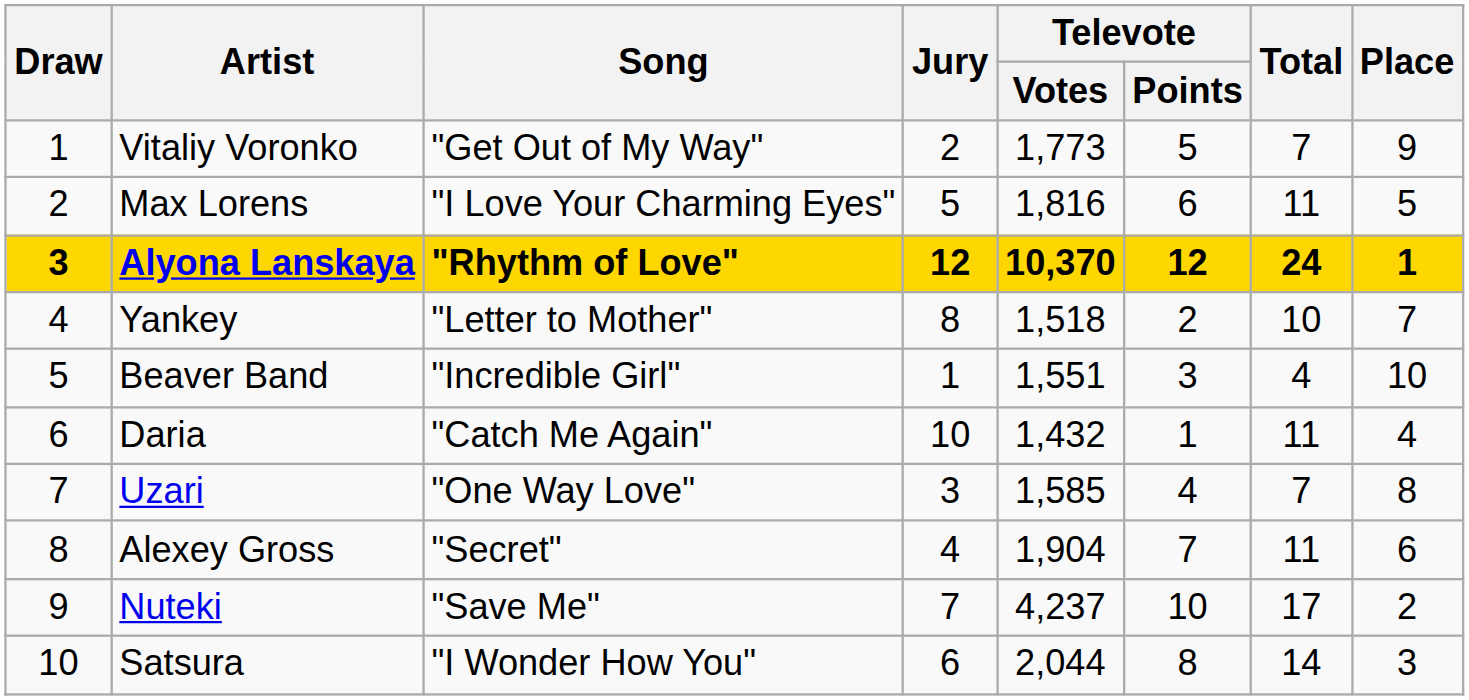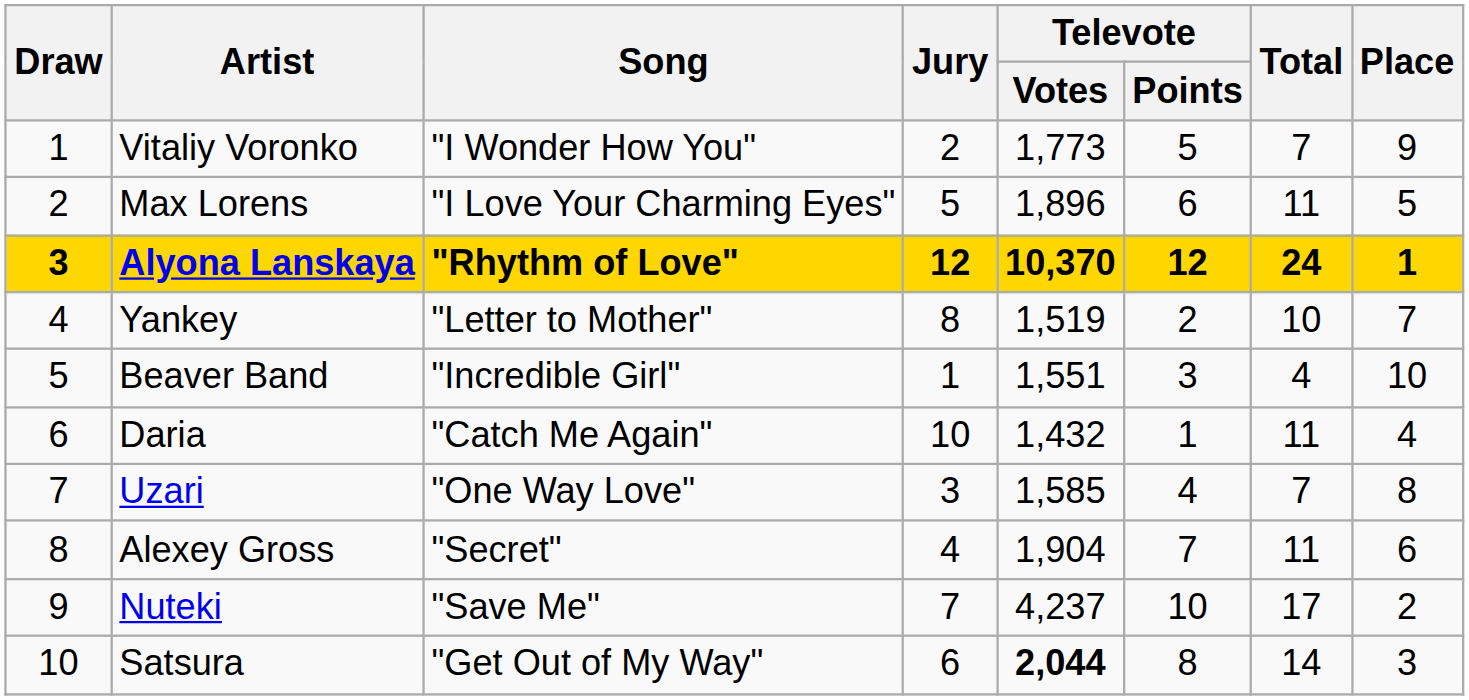 <table class="sortable wikitable" style="margin: 1em auto 1em auto; text-align:center">
 <tr>
 <th rowspan="2">Draw</th>
 <th rowspan="2">Artist</th>
 <th rowspan="2">Song</th>
 <th rowspan="2">Jury</th>
 <th colspan="2">Televote</th>
 <th rowspan="2">Total</th>
 <th rowspan="2">Place</th>
 </tr>
 <tr>
 <th>Votes</th>
 <th>Points</th>
 </tr>
 <tr>
 <td>1</td>
 <td align="left">Vitaliy Voronko</td>
-<td align="left">"Get Out of My Way"</td>
+<td align="left">"I Wonder How You"</td>
 <td>2</td>
 <td>1,773</td>
 <td>5</td>
 <td>7</td>
 <td>9</td>
 </tr>
 <tr>
 <td>2</td>
 <td align="left">Max Lorens</td>
 <td align="left">"I Love Your Charming Eyes"</td>
 <td>5</td>
-<td>1,816</td>
+<td>1,896</td>
 <td>6</td>
 <td>11</td>
 <td>5</td>
 </tr>
 <tr style="font-weight:bold; background:gold;">
 <td>3</td>
 <td align="left"><a href='#'>Alyona Lanskaya</a></td>
 <td align="left">"Rhythm of Love"</td>
 <td>12</td>
 <td>10,370</td>
 <td>12</td>
 <td>24</td>
 <td>1</td>
 </tr>
 <tr>
 <td>4</td>
 <td align="left">Yankey</td>
 <td align="left">"Letter to Mother"</td>
 <td>8</td>
-<td>1,518</td>
+<td>1,519</td>
 <td>2</td>
 <td>10</td>
 <td>7</td>
 </tr>
 <tr>
 <td>5</td>
 <td align="left">Beaver Band</td>
 <td align="left">"Incredible Girl"</td>
 <td>1</td>
 <td>1,551</td>
 <td>3</td>
 <td>4</td>
 <td>10</td>
 </tr>
 <tr>
 <td>6</td>
 <td align="left">Daria</td>
 <td align="left">"Catch Me Again"</td>
 <td>10</td>
 <td>1,432</td>
 <td>1</td>
 <td>11</td>
 <td>4</td>
 </tr>
 <tr>
 <td>7</td>
 <td align="left"><a href='#'>Uzari</a></td>
 <td align="left">"One Way Love"</td>
 <td>3</td>
 <td>1,585</td>
 <td>4</td>
 <td>7</td>
 <td>8</td>
 </tr>
 <tr>
 <td>8</td>
 <td align="left">Alexey Gross</td>
 <td align="left">"Secret"</td>
 <td>4</td>
 <td>1,904</td>
 <td>7</td>
 <td>11</td>
 <td>6</td>
 </tr>
 <tr>
 <td>9</td>
 <td align="left"><a href='#'>Nuteki</a></td>
 <td align="left">"Save Me"</td>
 <td>7</td>
 <td>4,237</td>
 <td>10</td>
 <td>17</td>
 <td>2</td>
 </tr>
 <tr>
 <td>10</td>
 <td align="left">Satsura</td>
-<td align="left">"I Wonder How You"</td>
+<td align="left">"Get Out of My Way"</td>
 <td>6</td>
-<td>2,044</td>
+<td><strong>2,044</strong></td>
 <td>8</td>
 <td>14</td>
 <td>3</td>
 </tr>
 </table>
